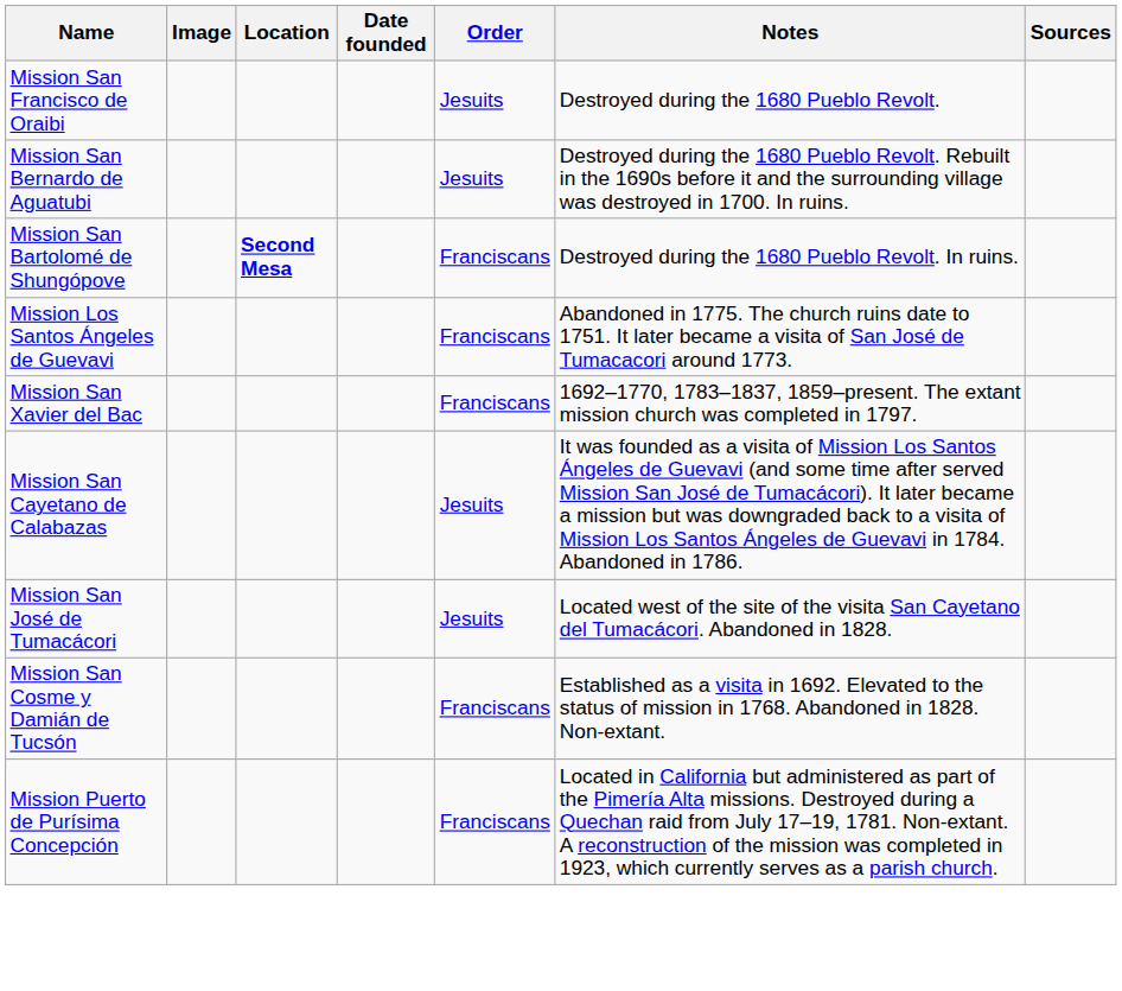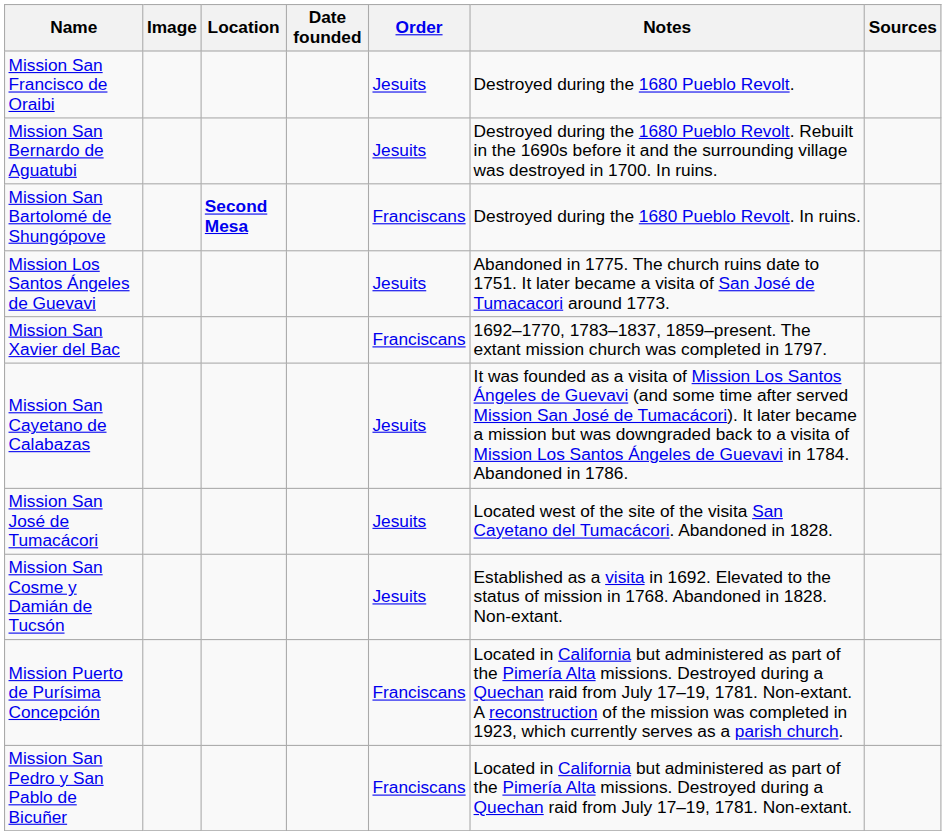 <table class="wikitable sortable">
 <tr>
 <th>Name</th>
 <th class="unsortable">Image</th>
 <th>Location</th>
 <th>Date founded</th>
 <th><a href='#'>Order</a></th>
 <th class="unsortable">Notes</th>
 <th>Sources</th>
 </tr>
 <tr>
 <td><a href='#'>Mission San Francisco de Oraibi</a></td>
 <td></td>
 <td><small></small></td>
 <td></td>
 <td><a href='#'>Jesuits</a></td>
 <td>Destroyed during the <a href='#'>1680 Pueblo Revolt</a>.</td>
 <td></td>
 </tr>
 <tr>
 <td><a href='#'>Mission San Bernardo de Aguatubi</a></td>
 <td></td>
 <td><small></small></td>
 <td></td>
 <td><a href='#'>Jesuits</a></td>
 <td>Destroyed during the <a href='#'>1680 Pueblo Revolt</a>. Rebuilt in the 1690s before it and the surrounding village was destroyed in 1700. In ruins.</td>
 <td></td>
 </tr>
 <tr>
 <td><a href='#'>Mission San Bartolomé de Shungópove</a></td>
 <td></td>
 <td><strong><a href='#'>Second Mesa</a></strong></td>
 <td></td>
 <td><a href='#'>Franciscans</a></td>
 <td>Destroyed during the <a href='#'>1680 Pueblo Revolt</a>. In ruins.</td>
 <td></td>
 </tr>
 <tr>
 <td><a href='#'>Mission Los Santos Ángeles de Guevavi</a></td>
 <td></td>
 <td><small></small></td>
 <td></td>
-<td><a href='#'>Franciscans</a></td>
+<td><a href='#'>Jesuits</a></td>
 <td>Abandoned in 1775. The church ruins date to 1751. It later became a visita of <a href='#'>San José de Tumacacori</a> around 1773.</td>
 <td></td>
 </tr>
 <tr>
 <td><a href='#'>Mission San Xavier del Bac</a></td>
 <td></td>
 <td><small></small></td>
 <td></td>
 <td><a href='#'>Franciscans</a></td>
 <td>1692–1770, 1783–1837, 1859–present. The extant mission church was completed in 1797.</td>
 <td></td>
 </tr>
 <tr>
 <td><a href='#'>Mission San Cayetano de Calabazas</a></td>
 <td></td>
 <td><small></small></td>
 <td></td>
 <td><a href='#'>Jesuits</a></td>
 <td>It was founded as a visita of <a href='#'>Mission Los Santos Ángeles de Guevavi</a> (and some time after served <a href='#'>Mission San José de Tumacácori</a>). It later became a mission but was downgraded back to a visita of <a href='#'>Mission Los Santos Ángeles de Guevavi</a> in 1784. Abandoned in 1786.</td>
 <td></td>
 </tr>
 <tr>
 <td><a href='#'>Mission San José de Tumacácori</a></td>
 <td></td>
 <td><small></small></td>
 <td></td>
 <td><a href='#'>Jesuits</a></td>
 <td>Located west of the site of the visita <a href='#'>San Cayetano del Tumacácori</a>. Abandoned in 1828.</td>
 <td></td>
 </tr>
 <tr>
 <td><a href='#'>Mission San Cosme y Damián de Tucsón</a></td>
 <td></td>
 <td><small></small></td>
 <td></td>
-<td><a href='#'>Franciscans</a></td>
+<td><a href='#'>Jesuits</a></td>
 <td>Established as a <a href='#'>visita</a> in 1692. Elevated to the status of mission in 1768. Abandoned in 1828. Non-extant.</td>
 <td></td>
 </tr>
 <tr>
 <td><a href='#'>Mission Puerto de Purísima Concepción</a></td>
 <td></td>
 <td><small></small></td>
 <td></td>
 <td><a href='#'>Franciscans</a></td>
 <td>Located in <a href='#'>California</a> but administered as part of the <a href='#'>Pimería Alta</a> missions. Destroyed during a <a href='#'>Quechan</a> raid from July 17–19, 1781. Non-extant. A <a href='#'>reconstruction</a> of the mission was completed in 1923, which currently serves as a <a href='#'>parish church</a>.</td>
 <td></td>
 </tr>
+<tr>
+<td><a href='#'>Mission San Pedro y San Pablo de Bicuñer</a></td>
+<td></td>
+<td><small></small></td>
+<td></td>
+<td><a href='#'>Franciscans</a></td>
+<td>Located in <a href='#'>California</a> but administered as part of the <a href='#'>Pimería Alta</a> missions. Destroyed during a <a href='#'>Quechan</a> raid from July 17–19, 1781. Non-extant.</td>
+<td></td>
+</tr>
 </table>
